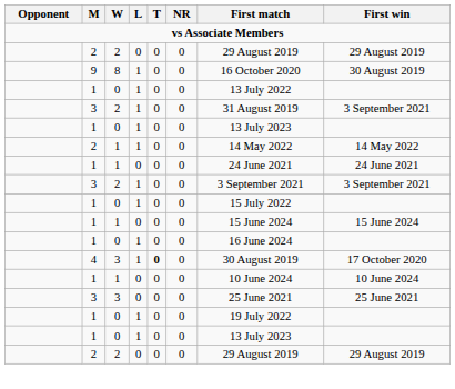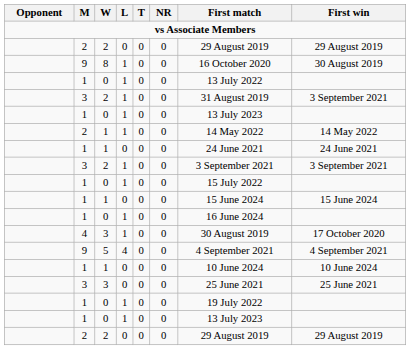 <table class="wikitable" style="text-align: center; width: 600px;">
 <tr>
 <th>Opponent</th>
 <th>M</th>
 <th>W</th>
 <th>L</th>
 <th>T</th>
 <th>NR</th>
 <th>First match</th>
 <th>First win</th>
 </tr>
 <tr>
 <td colspan="8" style="text-align:center;"><strong>vs Associate Members</strong></td>
 </tr>
 <tr>
 <td align=left></td>
 <td>2</td>
 <td>2</td>
 <td>0</td>
 <td>0</td>
 <td>0</td>
 <td>29 August 2019</td>
 <td>29 August 2019</td>
 </tr>
 <tr>
 <td align=left></td>
 <td>9</td>
 <td>8</td>
 <td>1</td>
 <td>0</td>
 <td>0</td>
 <td>16 October 2020</td>
 <td>30 August 2019</td>
 </tr>
 <tr>
 <td align=left></td>
 <td>1</td>
 <td>0</td>
 <td>1</td>
 <td>0</td>
 <td>0</td>
 <td>13 July 2022</td>
 <td></td>
 </tr>
 <tr>
 <td align=left></td>
 <td>3</td>
 <td>2</td>
 <td>1</td>
 <td>0</td>
 <td>0</td>
 <td>31 August 2019</td>
 <td>3 September 2021</td>
 </tr>
 <tr>
 <td align=left></td>
 <td>1</td>
 <td>0</td>
 <td>1</td>
 <td>0</td>
 <td>0</td>
 <td>13 July 2023</td>
 <td></td>
 </tr>
 <tr>
 <td align=left></td>
 <td>2</td>
 <td>1</td>
 <td>1</td>
 <td>0</td>
 <td>0</td>
 <td>14 May 2022</td>
 <td>14 May 2022</td>
 </tr>
 <tr>
 <td align=left></td>
 <td>1</td>
 <td>1</td>
 <td>0</td>
 <td>0</td>
 <td>0</td>
 <td>24 June 2021</td>
 <td>24 June 2021</td>
 </tr>
 <tr>
 <td align=left></td>
 <td>3</td>
 <td>2</td>
 <td>1</td>
 <td>0</td>
 <td>0</td>
 <td>3 September 2021</td>
 <td>3 September 2021</td>
 </tr>
 <tr>
 <td align=left></td>
 <td>1</td>
 <td>0</td>
 <td>1</td>
 <td>0</td>
 <td>0</td>
 <td>15 July 2022</td>
 <td></td>
 </tr>
 <tr>
 <td align=left></td>
 <td>1</td>
 <td>1</td>
 <td>0</td>
 <td>0</td>
 <td>0</td>
 <td>15 June 2024</td>
 <td>15 June 2024</td>
 </tr>
 <tr>
 <td align=left></td>
 <td>1</td>
 <td>0</td>
 <td>1</td>
 <td>0</td>
 <td>0</td>
 <td>16 June 2024</td>
 <td></td>
 </tr>
 <tr>
 <td align=left></td>
 <td>4</td>
 <td>3</td>
 <td>1</td>
-<td><strong>0</strong></td>
+<td>0</td>
 <td>0</td>
 <td>30 August 2019</td>
 <td>17 October 2020</td>
+</tr>
+<tr>
+<td align=left></td>
+<td>9</td>
+<td>5</td>
+<td>4</td>
+<td>0</td>
+<td>0</td>
+<td>4 September 2021</td>
+<td>4 September 2021</td>
 </tr>
 <tr>
 <td align=left></td>
 <td>1</td>
 <td>1</td>
 <td>0</td>
 <td>0</td>
 <td>0</td>
 <td>10 June 2024</td>
 <td>10 June 2024</td>
 </tr>
 <tr>
 <td align=left></td>
 <td>3</td>
 <td>3</td>
 <td>0</td>
 <td>0</td>
 <td>0</td>
 <td>25 June 2021</td>
 <td>25 June 2021</td>
 </tr>
 <tr>
 <td align=left></td>
 <td>1</td>
 <td>0</td>
 <td>1</td>
 <td>0</td>
 <td>0</td>
 <td>19 July 2022</td>
 <td></td>
 </tr>
 <tr>
 <td align=left></td>
 <td>1</td>
 <td>0</td>
 <td>1</td>
 <td>0</td>
 <td>0</td>
 <td>13 July 2023</td>
 <td></td>
 </tr>
 <tr>
 <td align=left></td>
 <td>2</td>
 <td>2</td>
 <td>0</td>
 <td>0</td>
 <td>0</td>
 <td>29 August 2019</td>
 <td>29 August 2019</td>
 </tr>
 </table>
